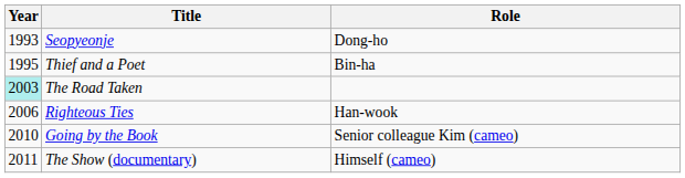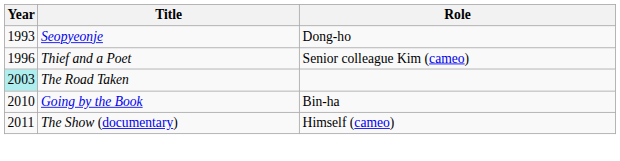 <table class="wikitable" style="width:720px">
 <tr>
 <th width=10>Year</th>
 <th>Title</th>
 <th>Role</th>
 </tr>
 <tr>
 <td>1993</td>
 <td><em><a href='#'>Seopyeonje</a></em></td>
 <td>Dong-ho</td>
 </tr>
 <tr>
-<td>1995</td>
+<td>1996</td>
 <td><em>Thief and a Poet</em></td>
-<td>Bin-ha</td>
+<td>Senior colleague Kim (<a href='#'>cameo</a>)</td>
 </tr>
 <tr>
 <td style="background: paleturquoise;">2003</td>
 <td><em>The Road Taken</em></td>
 <td></td>
 </tr>
 <tr>
-<td>2006</td>
-<td><em><a href='#'>Righteous Ties</a></em></td>
-<td>Han-wook</td>
-</tr>
-<tr>
 <td>2010</td>
 <td><em><a href='#'>Going by the Book</a></em></td>
-<td>Senior colleague Kim (<a href='#'>cameo</a>)</td>
+<td>Bin-ha</td>
 </tr>
 <tr>
 <td>2011</td>
 <td><em>The Show</em>  (<a href='#'>documentary</a>)</td>
 <td>Himself (<a href='#'>cameo</a>)</td>
 </tr>
 </table>
